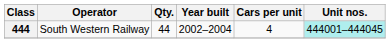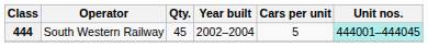 <table class="wikitable">
 <tr>
 <th>Class</th>
 <th>Operator</th>
 <th>Qty.</th>
 <th>Year built</th>
 <th>Cars per unit</th>
 <th>Unit nos.</th>
 </tr>
 <tr>
 <th>444</th>
 <td>South Western Railway</td>
-<td align=center>44</td>
+<td align=center>45</td>
 <td align=center>2002–2004</td>
-<td align=center>4</td>
+<td align=center>5</td>
 <td style="background: paleturquoise;">444001–444045</td>
 </tr>
 <tr>
 </tr>
 </table>
